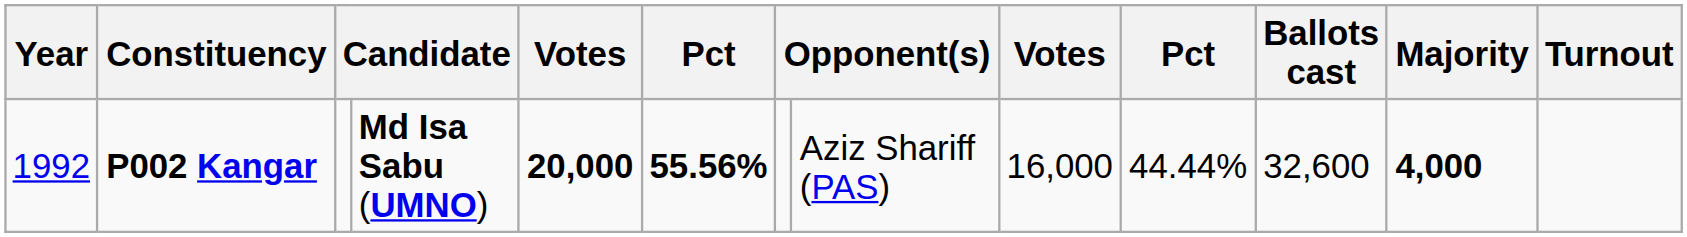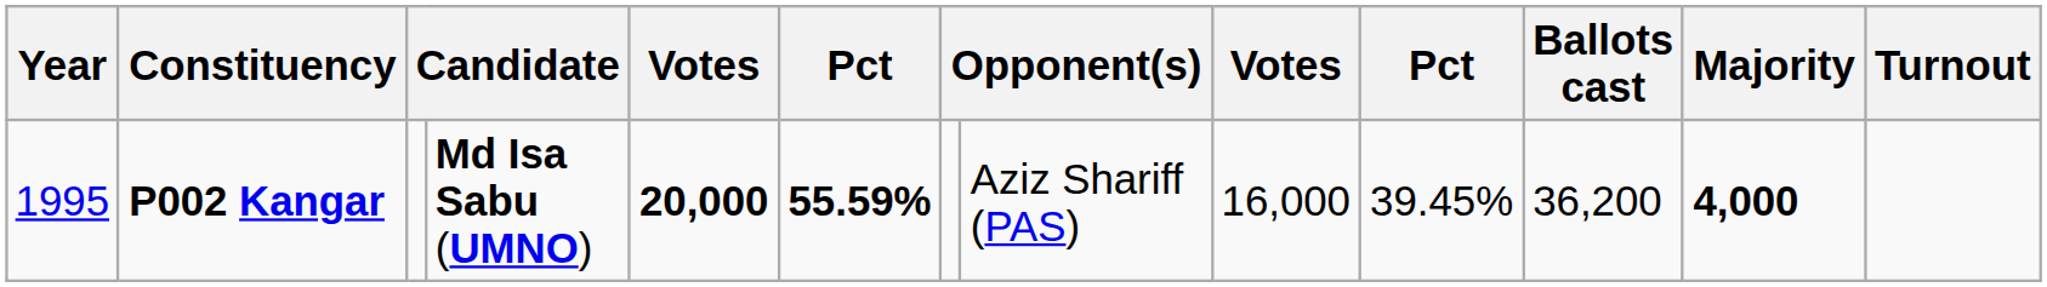 <table class="wikitable" style="margin:0.5em ; font-size:95%">
 <tr>
 <th>Year</th>
 <th>Constituency</th>
 <th colspan=2>Candidate</th>
 <th>Votes</th>
 <th>Pct</th>
 <th colspan=2>Opponent(s)</th>
 <th>Votes</th>
 <th>Pct</th>
 <th>Ballots cast</th>
 <th>Majority</th>
 <th>Turnout</th>
 </tr>
 <tr>
-<td><a href='#'>1992</a></td>
+<td><a href='#'>1995</a></td>
 <td><strong>P002 <a href='#'>Kangar</a></strong></td>
 <td></td>
 <td><strong>Md Isa Sabu</strong> (<a href='#'><strong>UMNO</strong></a>)</td>
 <td align=right><strong>20,000</strong></td>
-<td><strong>55.56%</strong></td>
+<td><strong>55.59%</strong></td>
 <td></td>
 <td>Aziz Shariff (<a href='#'>PAS</a>)</td>
 <td align=right>16,000</td>
-<td>44.44%</td>
-<td>32,600</td>
+<td>39.45%</td>
+<td>36,200</td>
 <td><strong>4,000</strong></td>
 <td></td>
 </tr>
 </table>
